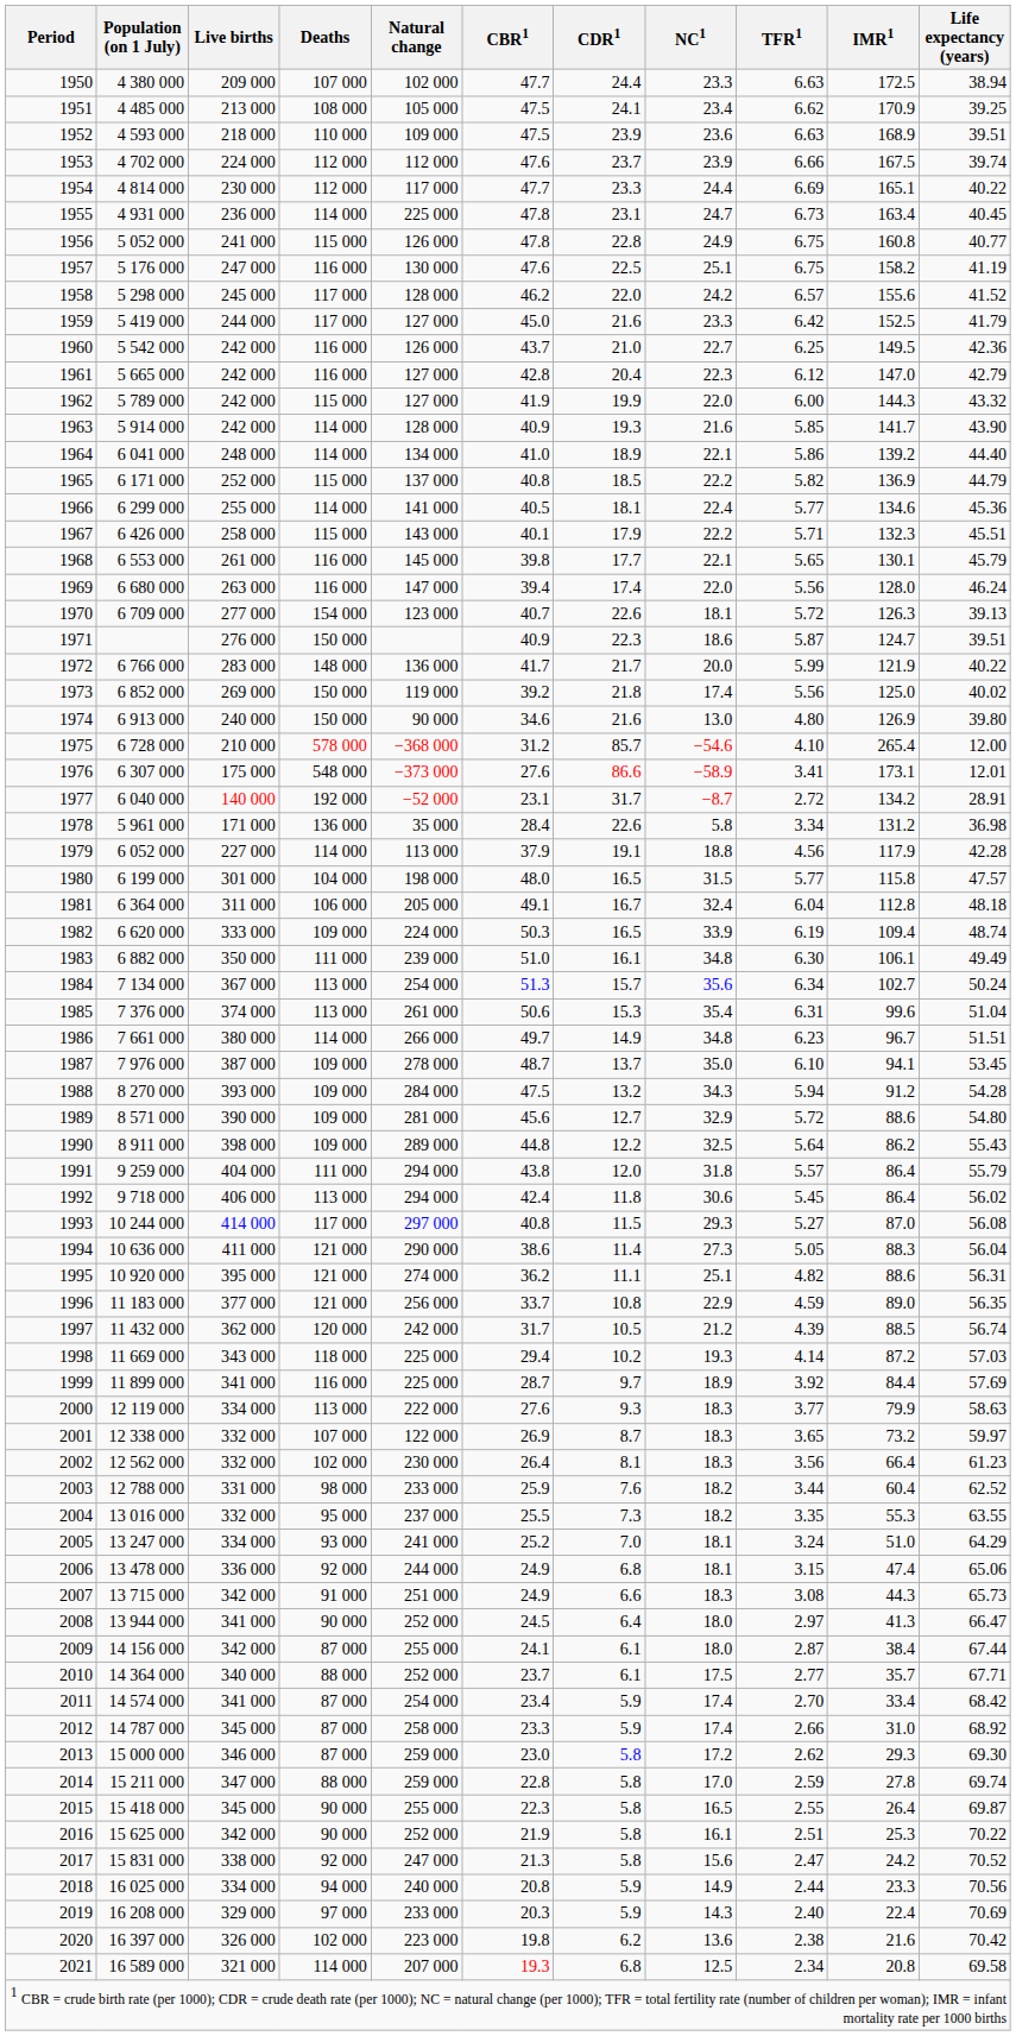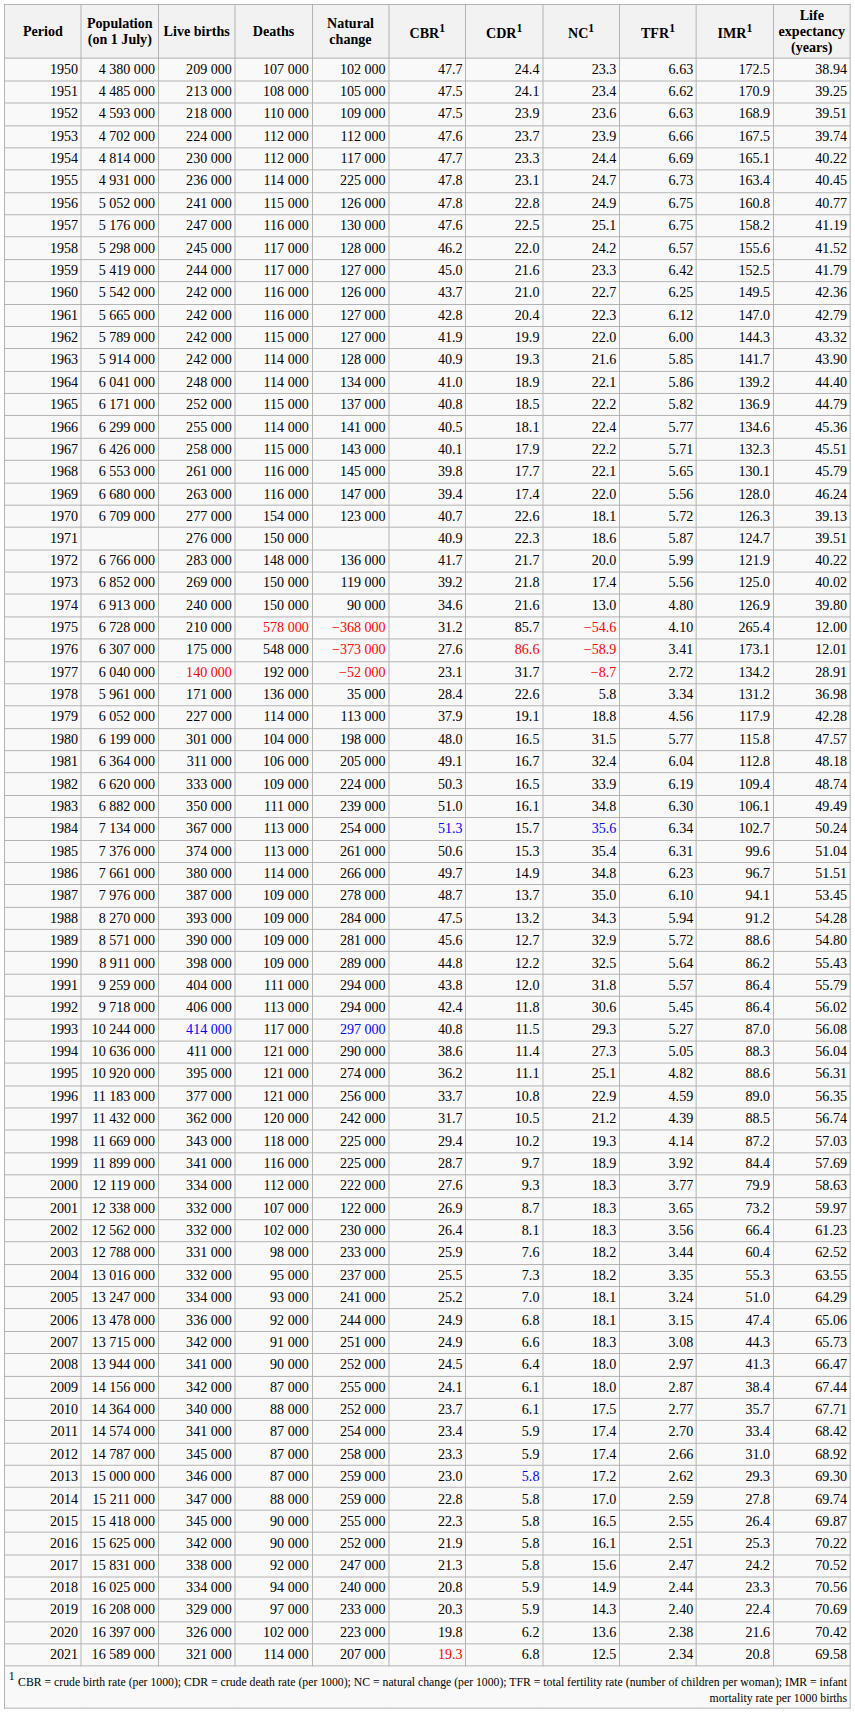 <table class="wikitable sortable" style="text-align: right;">
 <tr>
 <th width="80pt">Period</th>
 <th width="80pt">Population<br>(on 1 July)</th>
 <th width="80pt">Live births</th>
 <th width="80pt">Deaths</th>
 <th width="80pt">Natural change</th>
 <th width="80pt">CBR<sup>1</sup></th>
 <th width="80pt">CDR<sup>1</sup></th>
 <th width="80pt">NC<sup>1</sup></th>
 <th width="80pt">TFR<sup>1</sup></th>
 <th width="80pt">IMR<sup>1</sup></th>
 <th width="80pt">Life expectancy (years)</th>
 </tr>
 <tr>
 <td>1950</td>
 <td>4 380 000</td>
 <td>   209 000</td>
 <td>   107 000</td>
 <td>   102 000</td>
 <td>47.7</td>
 <td>24.4</td>
 <td>23.3</td>
 <td>6.63</td>
 <td>172.5</td>
 <td>38.94</td>
 </tr>
 <tr>
 <td>1951</td>
 <td>  4 485 000</td>
 <td>  213 000</td>
 <td>  108 000</td>
 <td>  105 000</td>
 <td>47.5</td>
 <td>24.1</td>
 <td>23.4</td>
 <td>6.62</td>
 <td>170.9</td>
 <td>39.25</td>
 </tr>
 <tr>
 <td>1952</td>
 <td>  4 593 000</td>
 <td>  218 000</td>
 <td>  110 000</td>
 <td>  109 000</td>
 <td>47.5</td>
 <td>23.9</td>
 <td>23.6</td>
 <td>6.63</td>
 <td>168.9</td>
 <td>39.51</td>
 </tr>
 <tr>
 <td>1953</td>
 <td>  4 702 000</td>
 <td>  224 000</td>
 <td>  112 000</td>
 <td>  112 000</td>
 <td>47.6</td>
 <td>23.7</td>
 <td>23.9</td>
 <td>6.66</td>
 <td>167.5</td>
 <td>39.74</td>
 </tr>
 <tr>
 <td>1954</td>
 <td>  4 814 000</td>
 <td>  230 000</td>
 <td>  112 000</td>
 <td>  117 000</td>
 <td>47.7</td>
 <td>23.3</td>
 <td>24.4</td>
 <td>6.69</td>
 <td>165.1</td>
 <td>40.22</td>
 </tr>
 <tr>
 <td>1955</td>
 <td>  4 931 000</td>
 <td>  236 000</td>
 <td>  114 000</td>
 <td>  225 000</td>
 <td>47.8</td>
 <td>23.1</td>
 <td>24.7</td>
 <td>6.73</td>
 <td>163.4</td>
 <td>40.45</td>
 </tr>
 <tr>
 <td>1956</td>
 <td>  5 052 000</td>
 <td>  241 000</td>
 <td>  115 000</td>
 <td>  126 000</td>
 <td>47.8</td>
 <td>22.8</td>
 <td>24.9</td>
 <td>6.75</td>
 <td>160.8</td>
 <td>40.77</td>
 </tr>
 <tr>
 <td>1957</td>
 <td>  5 176 000</td>
 <td>  247 000</td>
 <td>  116 000</td>
 <td>  130 000</td>
 <td>47.6</td>
 <td>22.5</td>
 <td>25.1</td>
 <td>6.75</td>
 <td>158.2</td>
 <td>41.19</td>
 </tr>
 <tr>
 <td>1958</td>
 <td>  5 298 000</td>
 <td>  245 000</td>
 <td>  117 000</td>
 <td>  128 000</td>
 <td>46.2</td>
 <td>22.0</td>
 <td>24.2</td>
 <td>6.57</td>
 <td>155.6</td>
 <td>41.52</td>
 </tr>
 <tr>
 <td>1959</td>
 <td>  5 419 000</td>
 <td>  244 000</td>
 <td>  117 000</td>
 <td>  127 000</td>
 <td>45.0</td>
 <td>21.6</td>
 <td>23.3</td>
 <td>6.42</td>
 <td>152.5</td>
 <td>41.79</td>
 </tr>
 <tr>
 <td>1960</td>
 <td>  5 542 000</td>
 <td>  242 000</td>
 <td>  116 000</td>
 <td>  126 000</td>
 <td>43.7</td>
 <td>21.0</td>
 <td>22.7</td>
 <td>6.25</td>
 <td>149.5</td>
 <td>42.36</td>
 </tr>
 <tr>
 <td>1961</td>
 <td>  5 665 000</td>
 <td>  242 000</td>
 <td>  116 000</td>
 <td>  127 000</td>
 <td>42.8</td>
 <td>20.4</td>
 <td>22.3</td>
 <td>6.12</td>
 <td>147.0</td>
 <td>42.79</td>
 </tr>
 <tr>
 <td>1962</td>
 <td>  5 789 000</td>
 <td>  242 000</td>
 <td>  115 000</td>
 <td>  127 000</td>
 <td>41.9</td>
 <td>19.9</td>
 <td>22.0</td>
 <td>6.00</td>
 <td>144.3</td>
 <td>43.32</td>
 </tr>
 <tr>
 <td>1963</td>
 <td>  5 914 000</td>
 <td>  242 000</td>
 <td>  114 000</td>
 <td>  128 000</td>
 <td>40.9</td>
 <td>19.3</td>
 <td>21.6</td>
 <td>5.85</td>
 <td>141.7</td>
 <td>43.90</td>
 </tr>
 <tr>
 <td>1964</td>
 <td>  6 041 000</td>
 <td>  248 000</td>
 <td>  114 000</td>
 <td>  134 000</td>
 <td>41.0</td>
 <td>18.9</td>
 <td>22.1</td>
 <td>5.86</td>
 <td>139.2</td>
 <td>44.40</td>
 </tr>
 <tr>
 <td>1965</td>
 <td>  6 171 000</td>
 <td>  252 000</td>
 <td>  115 000</td>
 <td>  137 000</td>
 <td>40.8</td>
 <td>18.5</td>
 <td>22.2</td>
 <td>5.82</td>
 <td>136.9</td>
 <td>44.79</td>
 </tr>
 <tr>
 <td>1966</td>
 <td>  6 299 000</td>
 <td>  255 000</td>
 <td>  114 000</td>
 <td>  141 000</td>
 <td>40.5</td>
 <td>18.1</td>
 <td>22.4</td>
 <td>5.77</td>
 <td>134.6</td>
 <td>45.36</td>
 </tr>
 <tr>
 <td>1967</td>
 <td>  6 426 000</td>
 <td>  258 000</td>
 <td>  115 000</td>
 <td>  143 000</td>
 <td>40.1</td>
 <td>17.9</td>
 <td>22.2</td>
 <td>5.71</td>
 <td>132.3</td>
 <td>45.51</td>
 </tr>
 <tr>
 <td>1968</td>
 <td>  6 553 000</td>
 <td>  261 000</td>
 <td>  116 000</td>
 <td>  145 000</td>
 <td>39.8</td>
 <td>17.7</td>
 <td>22.1</td>
 <td>5.65</td>
 <td>130.1</td>
 <td>45.79</td>
 </tr>
 <tr>
 <td>1969</td>
 <td>  6 680 000</td>
 <td>  263 000</td>
 <td>  116 000</td>
 <td>  147 000</td>
 <td>39.4</td>
 <td>17.4</td>
 <td>22.0</td>
 <td>5.56</td>
 <td>128.0</td>
 <td>46.24</td>
 </tr>
 <tr>
 <td>1970</td>
 <td>  6 709 000</td>
 <td>  277 000</td>
 <td>  154 000</td>
 <td>  123 000</td>
 <td>40.7</td>
 <td>22.6</td>
 <td>18.1</td>
 <td>5.72</td>
 <td>126.3</td>
 <td>39.13</td>
 </tr>
 <tr>
 <td>1971</td>
 <td>  </td>
 <td>  276 000</td>
 <td>  150 000</td>
 <td>  </td>
 <td>40.9</td>
 <td>22.3</td>
 <td>18.6</td>
 <td>5.87</td>
 <td>124.7</td>
 <td>39.51</td>
 </tr>
 <tr>
 <td>1972</td>
 <td>  6 766 000</td>
 <td>  283 000</td>
 <td>  148 000</td>
 <td>  136 000</td>
 <td>41.7</td>
 <td>21.7</td>
 <td>20.0</td>
 <td>5.99</td>
 <td>121.9</td>
 <td>40.22</td>
 </tr>
 <tr>
 <td>1973</td>
 <td>  6 852 000</td>
 <td>  269 000</td>
 <td>  150 000</td>
 <td>  119 000</td>
 <td>39.2</td>
 <td>21.8</td>
 <td>17.4</td>
 <td>5.56</td>
 <td>125.0</td>
 <td>40.02</td>
 </tr>
 <tr>
 <td>1974</td>
 <td>  6 913 000</td>
 <td>  240 000</td>
 <td>  150 000</td>
 <td>  90 000</td>
 <td>34.6</td>
 <td>21.6</td>
 <td>13.0</td>
 <td>4.80</td>
 <td>126.9</td>
 <td>39.80</td>
 </tr>
 <tr>
 <td>1975</td>
 <td>  6 728 000</td>
 <td>  210 000</td>
 <td   style="color: red">578 000</td>
 <td align="right" style="color: red">−368 000</td>
 <td>31.2</td>
 <td>85.7</td>
 <td align="right" style="color: red">−54.6</td>
 <td>4.10</td>
 <td>265.4</td>
 <td>12.00</td>
 </tr>
 <tr>
 <td>1976</td>
 <td>  6 307 000</td>
 <td>  175 000</td>
 <td>  548 000</td>
 <td align="right" style="color: red">−373 000</td>
 <td>27.6</td>
 <td style="color: red">86.6</td>
 <td align="right" style="color: red">−58.9</td>
 <td>3.41</td>
 <td>173.1</td>
 <td>12.01</td>
 </tr>
 <tr>
 <td>1977</td>
 <td>  6 040 000</td>
 <td style="color: red">  140 000</td>
 <td>  192 000</td>
 <td align="right" style="color: red">−52 000</td>
 <td>23.1</td>
 <td>31.7</td>
 <td align="right" style="color: red">−8.7</td>
 <td>2.72</td>
 <td>134.2</td>
 <td>28.91</td>
 </tr>
 <tr>
 <td>1978</td>
 <td>  5 961 000</td>
 <td>  171 000</td>
 <td>  136 000</td>
 <td>  35 000</td>
 <td>28.4</td>
 <td>22.6</td>
 <td>5.8</td>
 <td>3.34</td>
 <td>131.2</td>
 <td>36.98</td>
 </tr>
 <tr>
 <td>1979</td>
 <td>  6 052 000</td>
 <td>  227 000</td>
 <td>  114 000</td>
 <td>  113 000</td>
 <td>37.9</td>
 <td>19.1</td>
 <td>18.8</td>
 <td>4.56</td>
 <td>117.9</td>
 <td>42.28</td>
 </tr>
 <tr>
 <td>1980</td>
 <td>  6 199 000</td>
 <td>  301 000</td>
 <td>  104 000</td>
 <td>  198 000</td>
 <td>48.0</td>
 <td>16.5</td>
 <td>31.5</td>
 <td>5.77</td>
 <td>115.8</td>
 <td>47.57</td>
 </tr>
 <tr>
 <td>1981</td>
 <td>  6 364 000</td>
 <td>  311 000</td>
 <td>  106 000</td>
 <td>  205 000</td>
 <td>49.1</td>
 <td>16.7</td>
 <td>32.4</td>
 <td>6.04</td>
 <td>112.8</td>
 <td>48.18</td>
 </tr>
 <tr>
 <td>1982</td>
 <td>  6 620 000</td>
 <td>  333 000</td>
 <td>  109 000</td>
 <td>  224 000</td>
 <td>50.3</td>
 <td>16.5</td>
 <td>33.9</td>
 <td>6.19</td>
 <td>109.4</td>
 <td>48.74</td>
 </tr>
 <tr>
 <td>1983</td>
 <td>  6 882 000</td>
 <td>  350 000</td>
 <td>  111 000</td>
 <td>  239 000</td>
 <td>51.0</td>
 <td>16.1</td>
 <td>34.8</td>
 <td>6.30</td>
 <td>106.1</td>
 <td>49.49</td>
 </tr>
 <tr>
 <td>1984</td>
 <td>  7 134 000</td>
 <td>  367 000</td>
 <td>  113 000</td>
 <td>  254 000</td>
 <td style="color: blue">51.3</td>
 <td>15.7</td>
 <td style="color: blue">35.6</td>
 <td>6.34</td>
 <td>102.7</td>
 <td>50.24</td>
 </tr>
 <tr>
 <td>1985</td>
 <td>  7 376 000</td>
 <td>  374 000</td>
 <td>  113 000</td>
 <td>  261 000</td>
 <td>50.6</td>
 <td>15.3</td>
 <td>35.4</td>
 <td>6.31</td>
 <td>99.6</td>
 <td>51.04</td>
 </tr>
 <tr>
 <td>1986</td>
 <td>  7 661 000</td>
 <td>  380 000</td>
 <td>  114 000</td>
 <td>  266 000</td>
 <td>49.7</td>
 <td>14.9</td>
 <td>34.8</td>
 <td>6.23</td>
 <td>96.7</td>
 <td>51.51</td>
 </tr>
 <tr>
 <td>1987</td>
 <td>  7 976 000</td>
 <td>  387 000</td>
 <td>  109 000</td>
 <td>  278 000</td>
 <td>48.7</td>
 <td>13.7</td>
 <td>35.0</td>
 <td>6.10</td>
 <td>94.1</td>
 <td>53.45</td>
 </tr>
 <tr>
 <td>1988</td>
 <td>  8 270 000</td>
 <td>  393 000</td>
 <td>  109 000</td>
 <td>  284 000</td>
 <td>47.5</td>
 <td>13.2</td>
 <td>34.3</td>
 <td>5.94</td>
 <td>91.2</td>
 <td>54.28</td>
 </tr>
 <tr>
 <td>1989</td>
 <td>  8 571 000</td>
 <td>  390 000</td>
 <td>  109 000</td>
 <td>  281 000</td>
 <td>45.6</td>
 <td>12.7</td>
 <td>32.9</td>
 <td>5.72</td>
 <td>88.6</td>
 <td>54.80</td>
 </tr>
 <tr>
 <td>1990</td>
 <td>  8 911 000</td>
 <td>  398 000</td>
 <td>  109 000</td>
 <td>  289 000</td>
 <td>44.8</td>
 <td>12.2</td>
 <td>32.5</td>
 <td>5.64</td>
 <td>86.2</td>
 <td>55.43</td>
 </tr>
 <tr>
 <td>1991</td>
 <td>  9 259 000</td>
 <td>  404 000</td>
 <td>  111 000</td>
 <td>  294 000</td>
 <td>43.8</td>
 <td>12.0</td>
 <td>31.8</td>
 <td>5.57</td>
 <td>86.4</td>
 <td>55.79</td>
 </tr>
 <tr>
 <td>1992</td>
 <td>  9 718 000</td>
 <td>  406 000</td>
 <td>  113 000</td>
 <td>  294 000</td>
 <td>42.4</td>
 <td>11.8</td>
 <td>30.6</td>
 <td>5.45</td>
 <td>86.4</td>
 <td>56.02</td>
 </tr>
 <tr>
 <td>1993</td>
 <td>  10 244 000</td>
 <td   style="color: blue">414 000</td>
 <td>  117 000</td>
 <td   style="color: blue">297 000</td>
 <td>40.8</td>
 <td>11.5</td>
 <td>29.3</td>
 <td>5.27</td>
 <td>87.0</td>
 <td>56.08</td>
 </tr>
 <tr>
 <td>1994</td>
 <td>  10 636 000</td>
 <td>  411 000</td>
 <td>  121 000</td>
 <td>  290 000</td>
 <td>38.6</td>
 <td>11.4</td>
 <td>27.3</td>
 <td>5.05</td>
 <td>88.3</td>
 <td>56.04</td>
 </tr>
 <tr>
 <td>1995</td>
 <td>  10 920 000</td>
 <td>  395 000</td>
 <td>  121 000</td>
 <td>  274 000</td>
 <td>36.2</td>
 <td>11.1</td>
 <td>25.1</td>
 <td>4.82</td>
 <td>88.6</td>
 <td>56.31</td>
 </tr>
 <tr>
 <td>1996</td>
 <td>  11 183 000</td>
 <td>  377 000</td>
 <td>  121 000</td>
 <td>  256 000</td>
 <td>33.7</td>
 <td>10.8</td>
 <td>22.9</td>
 <td>4.59</td>
 <td>89.0</td>
 <td>56.35</td>
 </tr>
 <tr>
 <td>1997</td>
 <td>  11 432 000</td>
 <td>  362 000</td>
 <td>  120 000</td>
 <td>  242 000</td>
 <td>31.7</td>
 <td>10.5</td>
 <td>21.2</td>
 <td>4.39</td>
 <td>88.5</td>
 <td>56.74</td>
 </tr>
 <tr>
 <td>1998</td>
 <td>  11 669 000</td>
 <td>  343 000</td>
 <td>  118 000</td>
 <td>  225 000</td>
 <td>29.4</td>
 <td>10.2</td>
 <td>19.3</td>
 <td>4.14</td>
 <td>87.2</td>
 <td>57.03</td>
 </tr>
 <tr>
 <td>1999</td>
 <td>  11 899 000</td>
 <td>  341 000</td>
 <td>  116 000</td>
 <td>  225 000</td>
 <td>28.7</td>
 <td>9.7</td>
 <td>18.9</td>
 <td>3.92</td>
 <td>84.4</td>
 <td>57.69</td>
 </tr>
 <tr>
 <td>2000</td>
 <td>  12 119 000</td>
 <td>  334 000</td>
-<td>  113 000</td>
+<td>  112 000</td>
 <td>  222 000</td>
 <td>27.6</td>
 <td>9.3</td>
 <td>18.3</td>
 <td>3.77</td>
 <td>79.9</td>
 <td>58.63</td>
 </tr>
 <tr>
 <td>2001</td>
 <td>  12 338 000</td>
 <td>  332 000</td>
 <td>  107 000</td>
 <td>  122 000</td>
 <td>26.9</td>
 <td>8.7</td>
 <td>18.3</td>
 <td>3.65</td>
 <td>73.2</td>
 <td>59.97</td>
 </tr>
 <tr>
 <td>2002</td>
 <td>  12 562 000</td>
 <td>  332 000</td>
 <td>  102 000</td>
 <td>  230 000</td>
 <td>26.4</td>
 <td>8.1</td>
 <td>18.3</td>
 <td>3.56</td>
 <td>66.4</td>
 <td>61.23</td>
 </tr>
 <tr>
 <td>2003</td>
 <td>  12 788 000</td>
 <td>  331 000</td>
 <td>  98 000</td>
 <td>  233 000</td>
 <td>25.9</td>
 <td>7.6</td>
 <td>18.2</td>
 <td>3.44</td>
 <td>60.4</td>
 <td>62.52</td>
 </tr>
 <tr>
 <td>2004</td>
 <td>  13 016 000</td>
 <td>  332 000</td>
 <td>  95 000</td>
 <td>  237 000</td>
 <td>25.5</td>
 <td>7.3</td>
 <td>18.2</td>
 <td>3.35</td>
 <td>55.3</td>
 <td>63.55</td>
 </tr>
 <tr>
 <td>2005</td>
 <td>  13 247 000</td>
 <td>  334 000</td>
 <td>  93 000</td>
 <td>  241 000</td>
 <td>25.2</td>
 <td>7.0</td>
 <td>18.1</td>
 <td>3.24</td>
 <td>51.0</td>
 <td>64.29</td>
 </tr>
 <tr>
 <td>2006</td>
 <td>  13 478 000</td>
 <td>  336 000</td>
 <td>  92 000</td>
 <td>  244 000</td>
 <td>24.9</td>
 <td>6.8</td>
 <td>18.1</td>
 <td>3.15</td>
 <td>47.4</td>
 <td>65.06</td>
 </tr>
 <tr>
 <td>2007</td>
 <td>  13 715 000</td>
 <td>  342 000</td>
 <td>  91 000</td>
 <td>  251 000</td>
 <td>24.9</td>
 <td>6.6</td>
 <td>18.3</td>
 <td>3.08</td>
 <td>44.3</td>
 <td>65.73</td>
 </tr>
 <tr>
 <td>2008</td>
 <td>  13 944 000</td>
 <td>  341 000</td>
 <td>  90 000</td>
 <td>  252 000</td>
 <td>24.5</td>
 <td>6.4</td>
 <td>18.0</td>
 <td>2.97</td>
 <td>41.3</td>
 <td>66.47</td>
 </tr>
 <tr>
 <td>2009</td>
 <td>  14 156 000</td>
 <td>  342 000</td>
 <td  style="color: blue">87 000</td>
 <td>  255 000</td>
 <td>24.1</td>
 <td>6.1</td>
 <td>18.0</td>
 <td>2.87</td>
 <td>38.4</td>
 <td>67.44</td>
 </tr>
 <tr>
 <td>2010</td>
 <td>  14 364 000</td>
 <td>  340 000</td>
 <td>  88 000</td>
 <td>  252 000</td>
 <td>23.7</td>
 <td>6.1</td>
 <td>17.5</td>
 <td>2.77</td>
 <td>35.7</td>
 <td>67.71</td>
 </tr>
 <tr>
 <td>2011</td>
 <td>  14 574 000</td>
 <td>  341 000</td>
 <td>  87 000</td>
 <td>  254 000</td>
 <td>23.4</td>
 <td>5.9</td>
 <td>17.4</td>
 <td>2.70</td>
 <td>33.4</td>
 <td>68.42</td>
 </tr>
 <tr>
 <td>2012</td>
 <td>  14 787 000</td>
 <td>  345 000</td>
 <td>  87 000</td>
 <td>  258 000</td>
 <td>23.3</td>
 <td>5.9</td>
 <td>17.4</td>
 <td>2.66</td>
 <td>31.0</td>
 <td>68.92</td>
 </tr>
 <tr>
 <td>2013</td>
 <td>  15 000 000</td>
 <td>  346 000</td>
 <td>  87 000</td>
 <td>  259 000</td>
 <td>23.0</td>
 <td style="color: blue">5.8</td>
 <td>17.2</td>
 <td>2.62</td>
 <td>29.3</td>
 <td>69.30</td>
 </tr>
 <tr>
 <td>2014</td>
 <td>  15 211 000</td>
 <td>  347 000</td>
 <td>  88 000</td>
 <td>  259 000</td>
 <td>22.8</td>
 <td>5.8</td>
 <td>17.0</td>
 <td>2.59</td>
 <td>27.8</td>
 <td>69.74</td>
 </tr>
 <tr>
 <td>2015</td>
 <td>  15 418 000</td>
 <td>  345 000</td>
 <td>  90 000</td>
 <td>  255 000</td>
 <td>22.3</td>
 <td>5.8</td>
 <td>16.5</td>
 <td>2.55</td>
 <td>26.4</td>
 <td>69.87</td>
 </tr>
 <tr>
 <td>2016</td>
 <td>  15 625 000</td>
 <td>  342 000</td>
 <td>  90 000</td>
 <td>  252 000</td>
 <td>21.9</td>
 <td>5.8</td>
 <td>16.1</td>
 <td>2.51</td>
 <td>25.3</td>
 <td>70.22</td>
 </tr>
 <tr>
 <td>2017</td>
 <td>  15 831 000</td>
 <td>  338 000</td>
 <td>  92 000</td>
 <td>  247 000</td>
 <td>21.3</td>
 <td>5.8</td>
 <td>15.6</td>
 <td>2.47</td>
 <td>24.2</td>
 <td>70.52</td>
 </tr>
 <tr>
 <td>2018</td>
 <td>  16 025 000</td>
 <td>  334 000</td>
 <td>  94 000</td>
 <td>  240 000</td>
 <td>20.8</td>
 <td>5.9</td>
 <td>14.9</td>
 <td>2.44</td>
 <td>23.3</td>
 <td>70.56</td>
 </tr>
 <tr>
 <td>2019</td>
 <td>  16 208 000</td>
 <td>  329 000</td>
 <td>  97 000</td>
 <td>  233 000</td>
 <td>20.3</td>
 <td>5.9</td>
 <td>14.3</td>
 <td>2.40</td>
 <td>22.4</td>
 <td>70.69</td>
 </tr>
 <tr>
 <td>2020</td>
 <td>  16 397 000</td>
 <td>  326 000</td>
 <td>  102 000</td>
 <td>  223 000</td>
 <td>19.8</td>
 <td>6.2</td>
 <td>13.6</td>
 <td>2.38</td>
 <td>21.6</td>
 <td>70.42</td>
 </tr>
 <tr>
 <td>2021</td>
 <td>  16 589 000</td>
 <td>  321 000</td>
 <td>  114 000</td>
 <td>  207 000</td>
 <td style="color: red">19.3</td>
 <td>6.8</td>
 <td>12.5</td>
 <td>2.34</td>
 <td>20.8</td>
 <td>69.58</td>
 </tr>
 <tr>
 <td colspan="11"><sup>1</sup> <small>CBR = crude birth rate (per 1000); CDR = crude death rate (per 1000); NC = natural change (per 1000); TFR = total fertility rate (number of children per woman); IMR = infant mortality rate per 1000 births</small></td>
 </tr>
 </table>
